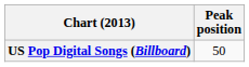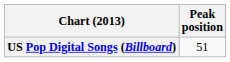 <table class="wikitable plainrowheaders" style="text-align:center;">
 <tr>
 <th scope="col">Chart (2013)</th>
 <th scope="col">Peak<br>position</th>
 </tr>
 <tr>
 <th scope="row">US <a href='#'>Pop Digital Songs</a> (<em><a href='#'>Billboard</a></em>)</th>
-<td>50</td>
+<td>51</td>
 </tr>
 </table>
